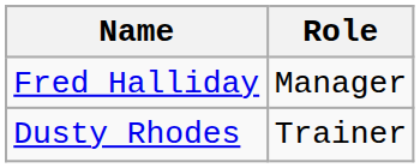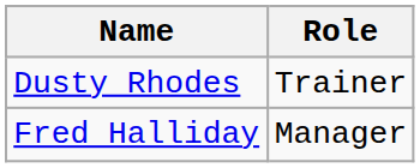 <table class="wikitable">
 <tr>
 <th>Name</th>
 <th>Role</th>
 </tr>
 <tr>
+<td> <a href='#'>Dusty Rhodes</a></td>
+<td>Trainer</td>
+</tr>
+<tr>
 <td> <a href='#'>Fred Halliday</a></td>
 <td>Manager</td>
 </tr>
-<tr>
-<td> <a href='#'>Dusty Rhodes</a></td>
-<td>Trainer</td>
-</tr>
 </table>
